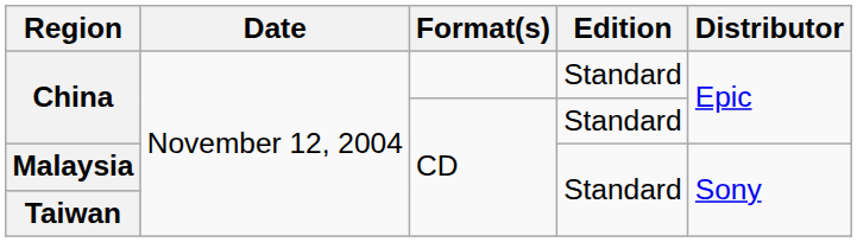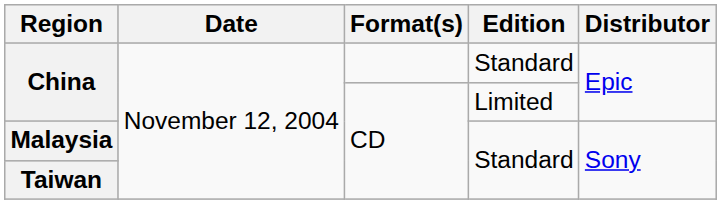 <table class="wikitable plainrowheaders">
 <tr>
 <th>Region</th>
 <th>Date</th>
 <th>Format(s)</th>
 <th>Edition</th>
 <th>Distributor</th>
 </tr>
 <tr>
 <th scope="row" rowspan="2">China</th>
 <td rowspan="4">November 12, 2004</td>
 <td></td>
 <td>Standard</td>
 <td rowspan="2"><a href='#'>Epic</a></td>
 </tr>
 <tr>
 <td rowspan="3">CD</td>
-<td>Standard</td>
+<td>Limited</td>
 </tr>
 <tr>
 <th scope="row">Malaysia</th>
 <td rowspan="2">Standard</td>
 <td rowspan="2"><a href='#'>Sony</a></td>
 </tr>
 <tr>
 <th scope="row">Taiwan</th>
 </tr>
 </table>
